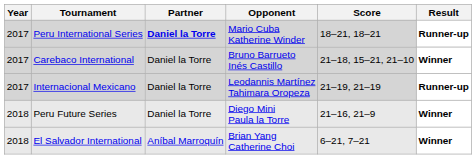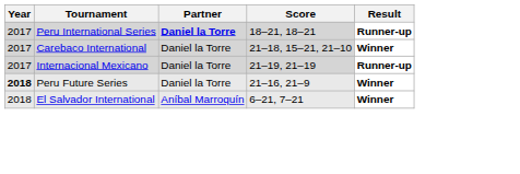 <table class="sortable wikitable" style="font-size: 90%;">
 <tr>
 <th>Year</th>
 <th>Tournament</th>
 <th>Partner</th>
-<th>Opponent</th>
 <th>Score</th>
 <th>Result</th>
 </tr>
 <tr style="background:#D5D5D5">
 <td align="center">2017</td>
 <td align="left"><a href='#'>Peru International Series</a></td>
 <td align="left"><strong> <a href='#'>Daniel la Torre</a></strong></td>
-<td align="left"> <a href='#'>Mario Cuba</a> <br>  <a href='#'>Katherine Winder</a></td>
 <td align="left">18–21, 18–21</td>
 <td style="text-align:left; background:white"> <strong>Runner-up</strong></td>
 </tr>
 <tr style="background:#D5D5D5">
 <td align="center">2017</td>
 <td align="left"><a href='#'>Carebaco International</a></td>
 <td align="left"> Daniel la Torre</td>
-<td align="left"> <a href='#'>Bruno Barrueto</a> <br>  <a href='#'>Inés Castillo</a></td>
 <td align="left">21–18, 15–21, 21–10</td>
 <td style="text-align:left; background:white"> <strong>Winner</strong></td>
 </tr>
 <tr style="background:#D5D5D5">
 <td align="center">2017</td>
 <td align="left"><a href='#'>Internacional Mexicano</a></td>
 <td align="left"> Daniel la Torre</td>
-<td align="left"> <a href='#'>Leodannis Martínez</a> <br>  <a href='#'>Tahimara Oropeza</a></td>
 <td align="left">21–19, 21–19</td>
 <td style="text-align:left; background:white"> <strong>Runner-up</strong></td>
 </tr>
 <tr style="background:#E9E9E9">
-<td align="center">2018</td>
+<td align="center"><strong>2018</strong></td>
 <td align="left">Peru Future Series</td>
 <td align="left"> Daniel la Torre</td>
-<td align="left"> <a href='#'>Diego Mini</a> <br>  <a href='#'>Paula la Torre</a></td>
 <td align="left">21–16, 21–9</td>
 <td style="text-align:left; background:white"> <strong>Winner</strong></td>
 </tr>
 <tr style="background:#E9E9E9">
 <td align="center">2018</td>
 <td align="left"><a href='#'>El Salvador International</a></td>
 <td align="left"> <a href='#'>Aníbal Marroquín</a></td>
-<td align="left"> <a href='#'>Brian Yang</a> <br>  <a href='#'>Catherine Choi</a></td>
 <td align="left">6–21, 7–21</td>
 <td style="text-align:left; background:white"> <strong>Winner</strong></td>
 </tr>
 </table>
